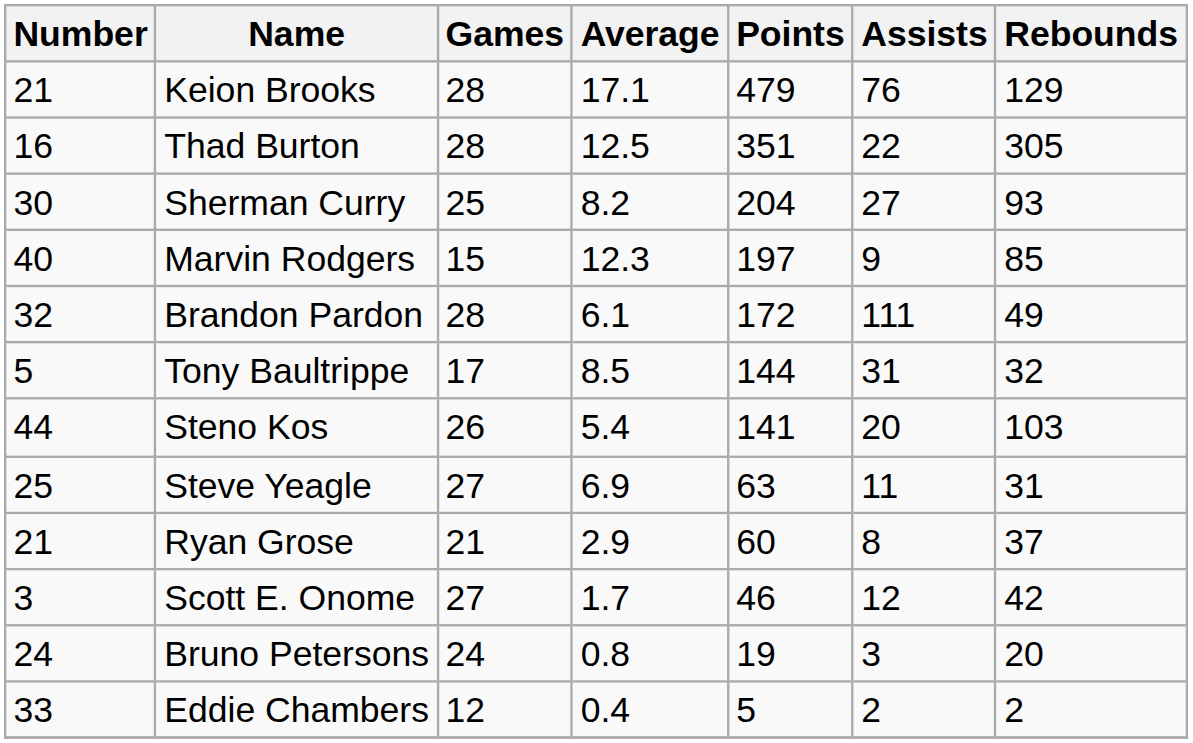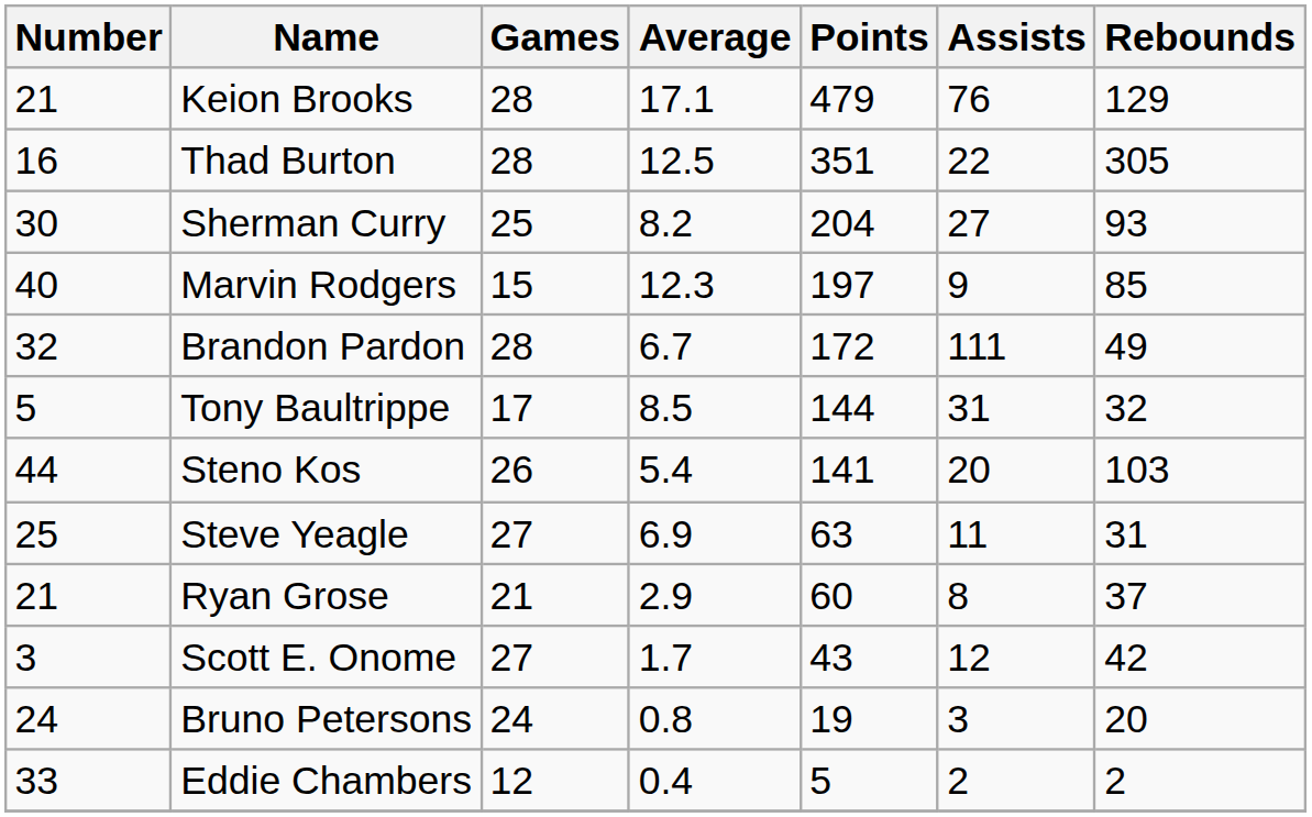 <table class="wikitable" style="font-size: 95%;">
 <tr>
 <th>Number</th>
 <th>Name</th>
 <th>Games</th>
 <th>Average</th>
 <th>Points</th>
 <th>Assists</th>
 <th>Rebounds</th>
 </tr>
 <tr>
 <td>21</td>
 <td>Keion Brooks</td>
 <td>28</td>
 <td>17.1</td>
 <td>479</td>
 <td>76</td>
 <td>129</td>
 </tr>
 <tr>
 <td>16</td>
 <td>Thad Burton</td>
 <td>28</td>
 <td>12.5</td>
 <td>351</td>
 <td>22</td>
 <td>305</td>
 </tr>
 <tr>
 <td>30</td>
 <td>Sherman Curry</td>
 <td>25</td>
 <td>8.2</td>
 <td>204</td>
 <td>27</td>
 <td>93</td>
 </tr>
 <tr>
 <td>40</td>
 <td>Marvin Rodgers</td>
 <td>15</td>
 <td>12.3</td>
 <td>197</td>
 <td>9</td>
 <td>85</td>
 </tr>
 <tr>
 <td>32</td>
 <td>Brandon Pardon</td>
 <td>28</td>
-<td>6.1</td>
+<td>6.7</td>
 <td>172</td>
 <td>111</td>
 <td>49</td>
 </tr>
 <tr>
 <td>5</td>
 <td>Tony Baultrippe</td>
 <td>17</td>
 <td>8.5</td>
 <td>144</td>
 <td>31</td>
 <td>32</td>
 </tr>
 <tr>
 <td>44</td>
 <td>Steno Kos</td>
 <td>26</td>
 <td>5.4</td>
 <td>141</td>
 <td>20</td>
 <td>103</td>
 </tr>
 <tr>
 <td>25</td>
 <td>Steve Yeagle</td>
 <td>27</td>
 <td>6.9</td>
 <td>63</td>
 <td>11</td>
 <td>31</td>
 </tr>
 <tr>
 <td>21</td>
 <td>Ryan Grose</td>
 <td>21</td>
 <td>2.9</td>
 <td>60</td>
 <td>8</td>
 <td>37</td>
 </tr>
 <tr>
 <td>3</td>
 <td>Scott E. Onome</td>
 <td>27</td>
 <td>1.7</td>
-<td>46</td>
+<td>43</td>
 <td>12</td>
 <td>42</td>
 </tr>
 <tr>
 <td>24</td>
 <td>Bruno Petersons</td>
 <td>24</td>
 <td>0.8</td>
 <td>19</td>
 <td>3</td>
 <td>20</td>
 </tr>
 <tr>
 <td>33</td>
 <td>Eddie Chambers</td>
 <td>12</td>
 <td>0.4</td>
 <td>5</td>
 <td>2</td>
 <td>2</td>
 </tr>
 <tr>
 </tr>
 </table>
